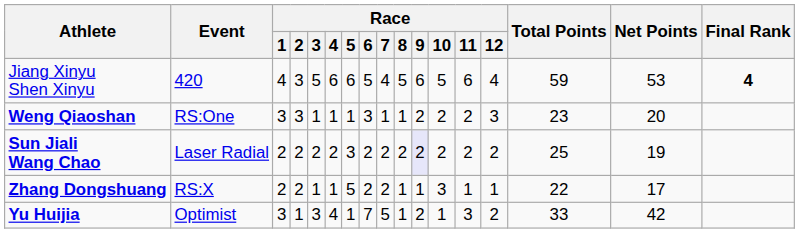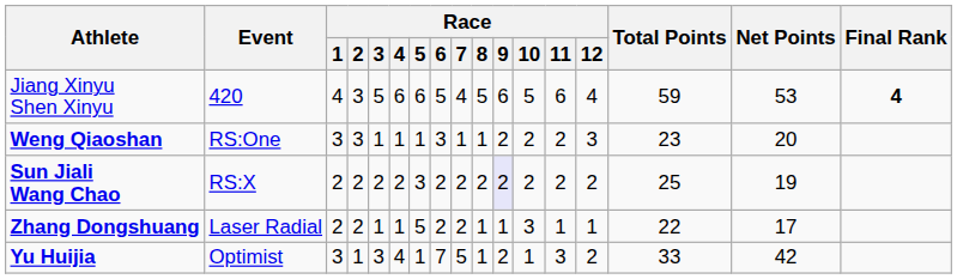 <table class="wikitable" style="text-align:left; font-size:90%">
 <tr>
 <th rowspan=2>Athlete</th>
 <th rowspan=2>Event</th>
 <th colspan=12>Race</th>
 <th rowspan=2>Total Points</th>
 <th rowspan=2>Net Points</th>
 <th rowspan=2>Final Rank</th>
 </tr>
 <tr>
 <th>1</th>
 <th>2</th>
 <th>3</th>
 <th>4</th>
 <th>5</th>
 <th>6</th>
 <th>7</th>
 <th>8</th>
 <th>9</th>
 <th>10</th>
 <th>11</th>
 <th>12</th>
 </tr>
 <tr align=center>
 <td align=left><a href='#'>Jiang Xinyu</a><br><a href='#'>Shen Xinyu</a></td>
 <td align=left><a href='#'>420</a></td>
 <td>4</td>
 <td>3</td>
 <td>5</td>
 <td>6</td>
 <td>6</td>
 <td>5</td>
 <td>4</td>
 <td>5</td>
 <td>6</td>
 <td>5</td>
 <td>6</td>
 <td>4</td>
 <td>59</td>
 <td>53</td>
 <td><strong>4</strong></td>
 </tr>
 <tr align=center>
 <td align=left><strong><a href='#'>Weng Qiaoshan</a></strong></td>
 <td align=left><a href='#'>RS:One</a></td>
 <td>3</td>
 <td>3</td>
 <td>1</td>
 <td>1</td>
 <td>1</td>
 <td>3</td>
 <td>1</td>
 <td>1</td>
 <td>2</td>
 <td>2</td>
 <td>2</td>
 <td>3</td>
 <td>23</td>
 <td>20</td>
 <td></td>
 </tr>
 <tr align=center>
 <td align=left><strong><a href='#'>Sun Jiali</a><br><a href='#'>Wang Chao</a></strong></td>
-<td align=left><a href='#'>Laser Radial</a></td>
+<td align=left><a href='#'>RS:X</a></td>
 <td>2</td>
 <td>2</td>
 <td>2</td>
 <td>2</td>
 <td>3</td>
 <td>2</td>
 <td>2</td>
 <td>2</td>
 <td style="background: lavender;">2</td>
 <td>2</td>
 <td>2</td>
 <td>2</td>
 <td>25</td>
 <td>19</td>
 <td></td>
 </tr>
 <tr align=center>
 <td align=left><strong><a href='#'>Zhang Dongshuang</a></strong></td>
-<td align=left><a href='#'>RS:X</a></td>
+<td align=left><a href='#'>Laser Radial</a></td>
 <td>2</td>
 <td>2</td>
 <td>1</td>
 <td>1</td>
 <td>5</td>
 <td>2</td>
 <td>2</td>
 <td>1</td>
 <td>1</td>
 <td>3</td>
 <td>1</td>
 <td>1</td>
 <td>22</td>
 <td>17</td>
 <td></td>
 </tr>
 <tr align=center>
 <td align=left><strong><a href='#'>Yu Huijia</a></strong></td>
 <td align=left><a href='#'>Optimist</a></td>
 <td>3</td>
 <td>1</td>
 <td>3</td>
 <td>4</td>
 <td>1</td>
 <td>7</td>
 <td>5</td>
 <td>1</td>
 <td>2</td>
 <td>1</td>
 <td>3</td>
 <td>2</td>
 <td>33</td>
 <td>42</td>
 <td></td>
 </tr>
 </table>
